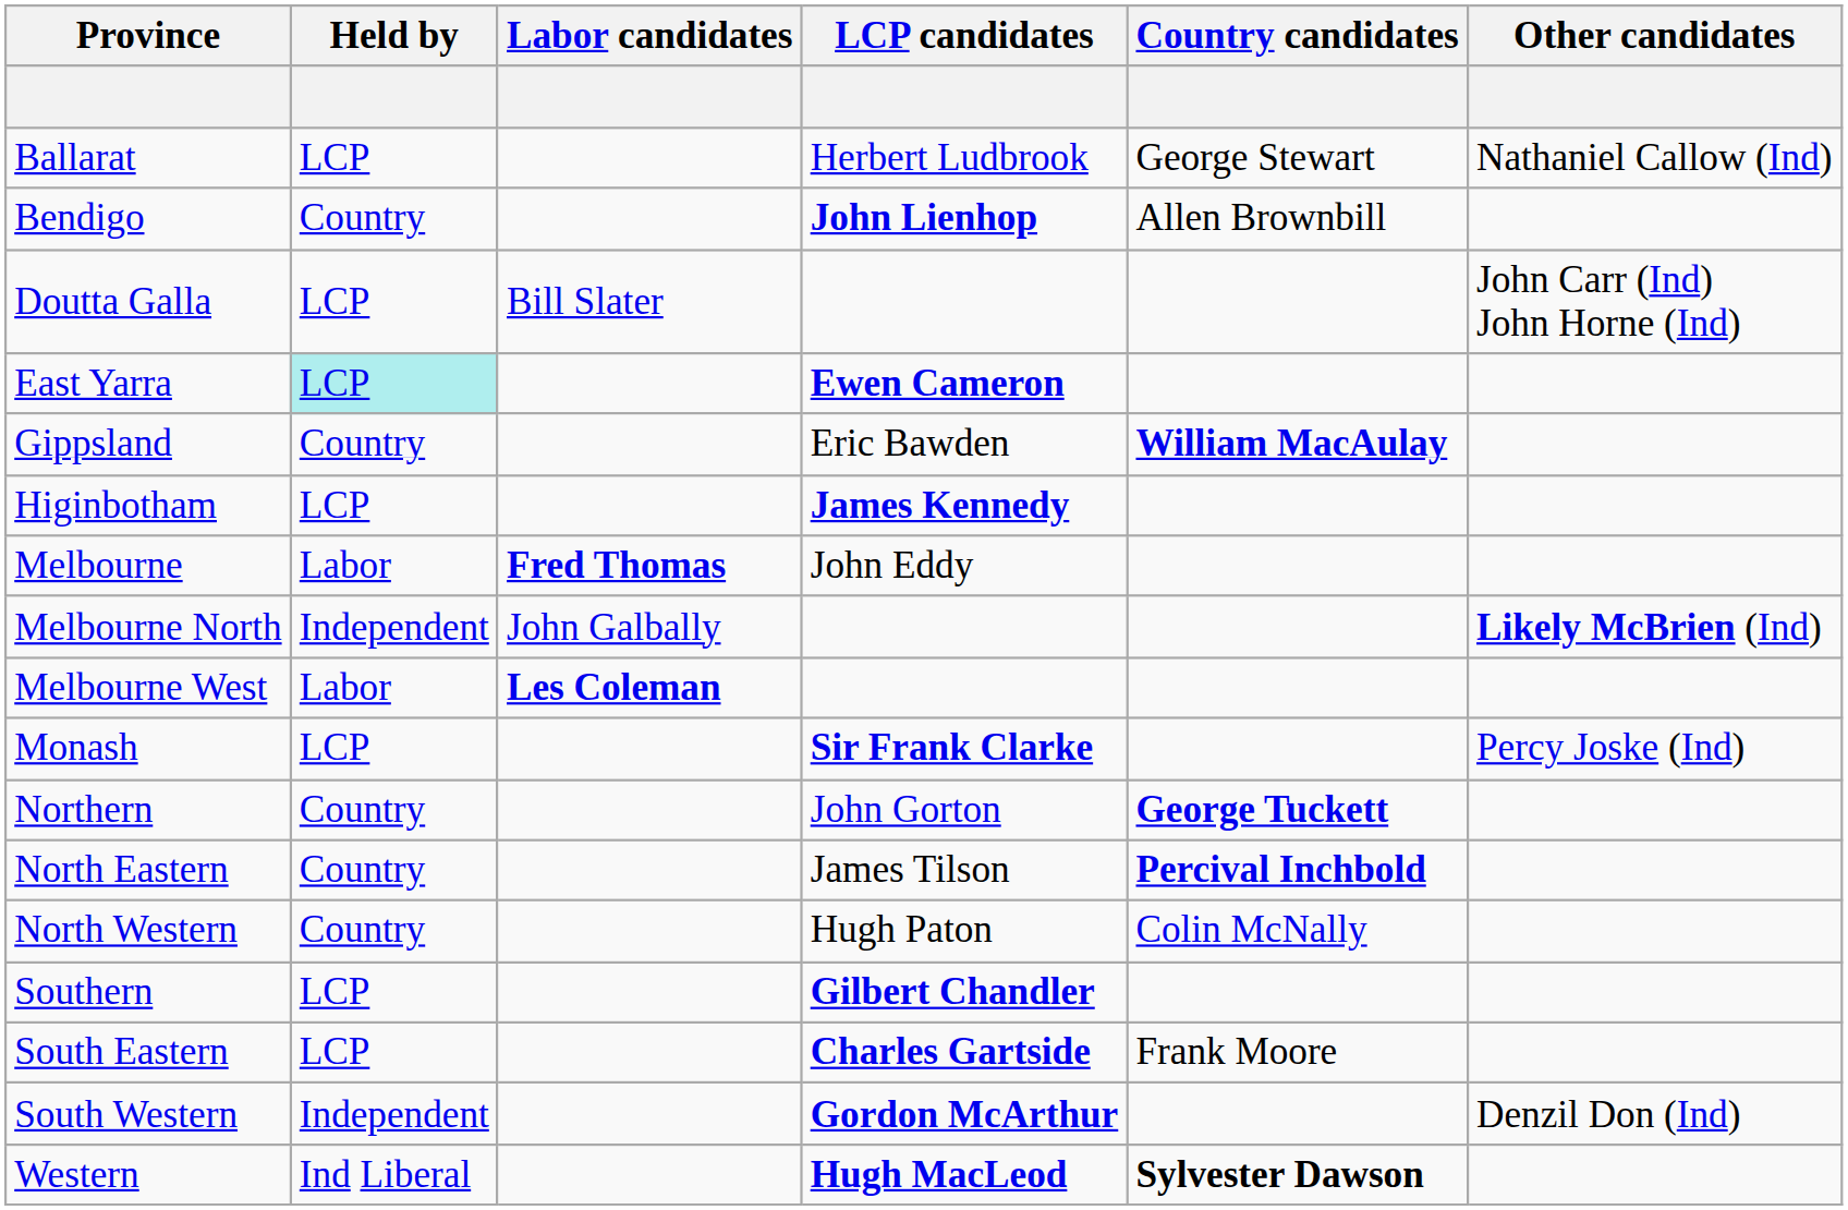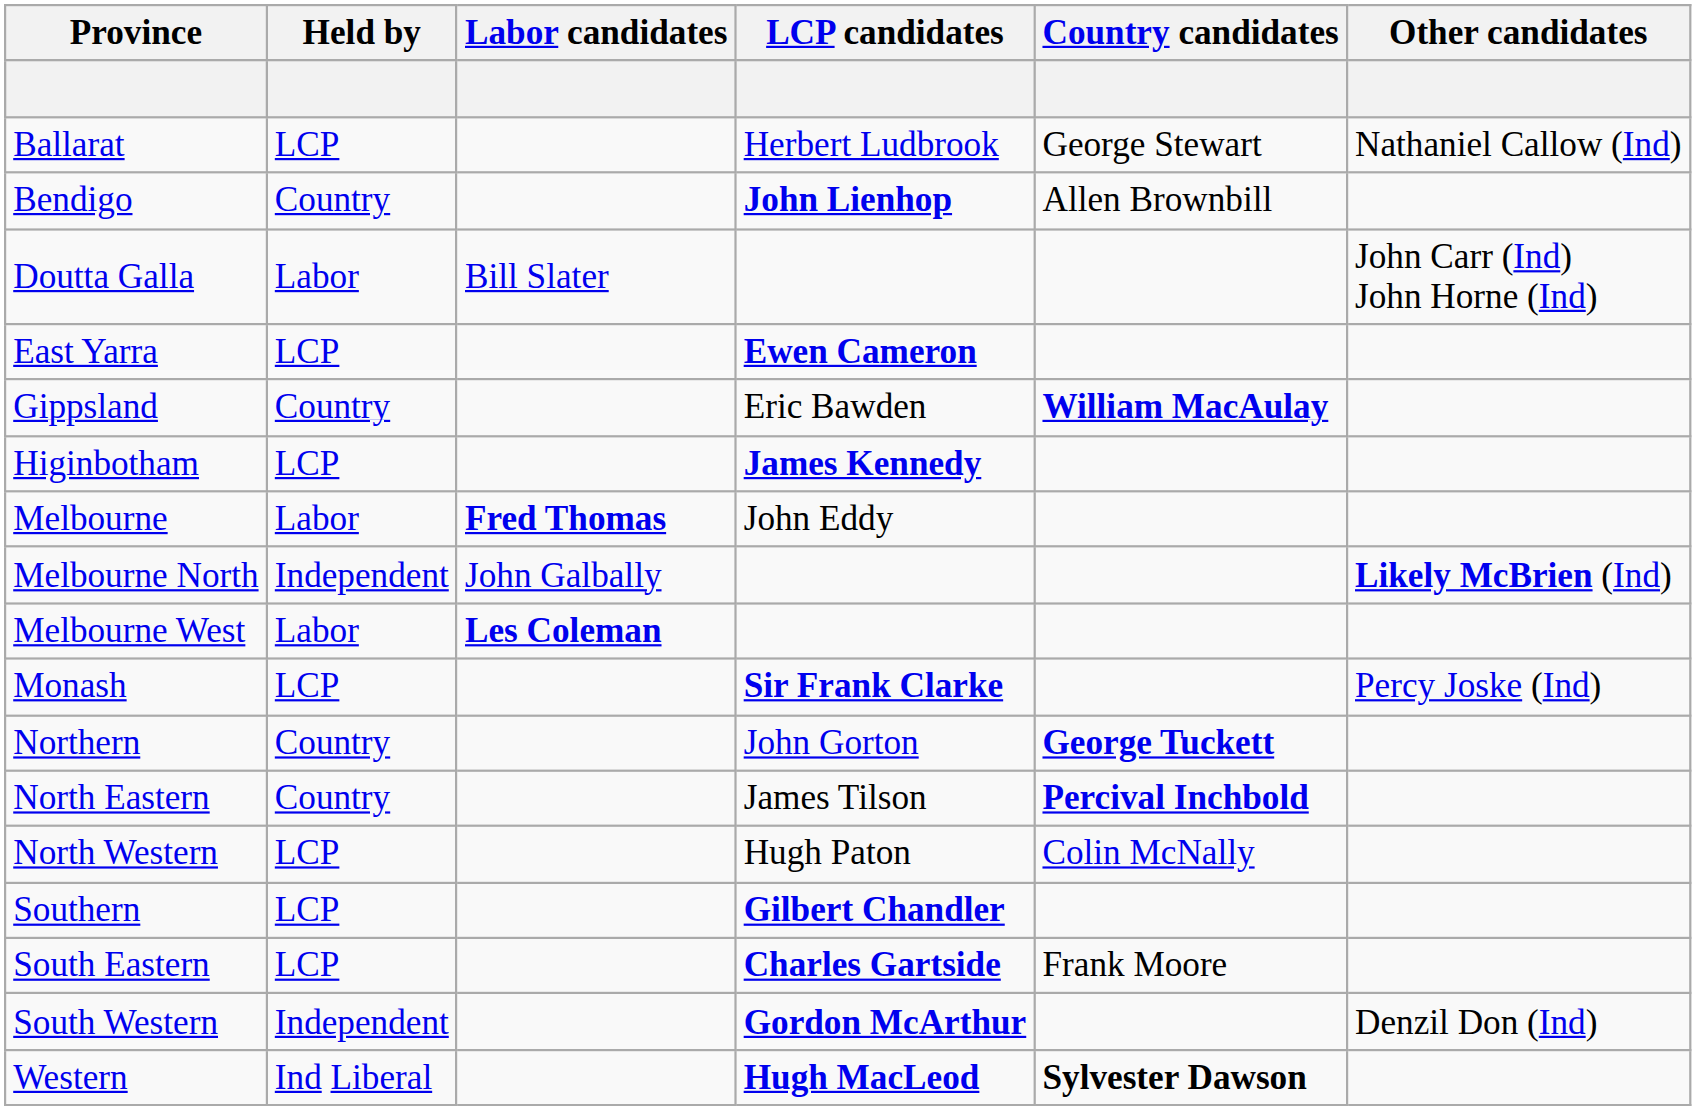 <table class="wikitable">
 <tr>
 <th>Province</th>
 <th>Held by</th>
 <th><a href='#'>Labor</a> candidates</th>
 <th><a href='#'>LCP</a> candidates</th>
 <th><a href='#'>Country</a> candidates</th>
 <th>Other candidates</th>
 </tr>
 <tr bgcolor="#cccccc">
 <th></th>
 <th></th>
 <th></th>
 <th></th>
 <th></th>
 <th> </th>
 </tr>
 <tr>
 <td><a href='#'>Ballarat</a></td>
 <td><a href='#'>LCP</a></td>
 <td></td>
 <td><a href='#'>Herbert Ludbrook</a></td>
 <td>George Stewart</td>
 <td>Nathaniel Callow (<a href='#'>Ind</a>)</td>
 </tr>
 <tr>
 <td><a href='#'>Bendigo</a></td>
 <td><a href='#'>Country</a></td>
 <td></td>
 <td><strong><a href='#'>John Lienhop</a></strong></td>
 <td>Allen Brownbill</td>
 <td></td>
 </tr>
 <tr>
 <td><a href='#'>Doutta Galla</a></td>
-<td><a href='#'>LCP</a></td>
+<td><a href='#'>Labor</a></td>
 <td><a href='#'>Bill Slater</a></td>
 <td></td>
 <td></td>
 <td>John Carr (<a href='#'>Ind</a>) <br> John Horne (<a href='#'>Ind</a>)</td>
 </tr>
 <tr>
 <td><a href='#'>East Yarra</a></td>
-<td style="background: paleturquoise;"><a href='#'>LCP</a></td>
+<td><a href='#'>LCP</a></td>
 <td></td>
 <td><strong><a href='#'>Ewen Cameron</a></strong></td>
 <td></td>
 <td></td>
 </tr>
 <tr>
 <td><a href='#'>Gippsland</a></td>
 <td><a href='#'>Country</a></td>
 <td></td>
 <td>Eric Bawden</td>
 <td><strong><a href='#'>William MacAulay</a></strong></td>
 <td></td>
 </tr>
 <tr>
 <td><a href='#'>Higinbotham</a></td>
 <td><a href='#'>LCP</a></td>
 <td></td>
 <td><strong><a href='#'>James Kennedy</a></strong></td>
 <td></td>
 <td></td>
 </tr>
 <tr>
 <td><a href='#'>Melbourne</a></td>
 <td><a href='#'>Labor</a></td>
 <td><strong><a href='#'>Fred Thomas</a></strong></td>
 <td>John Eddy</td>
 <td></td>
 <td></td>
 </tr>
 <tr>
 <td><a href='#'>Melbourne North</a></td>
 <td><a href='#'>Independent</a></td>
 <td><a href='#'>John Galbally</a></td>
 <td></td>
 <td></td>
 <td><strong><a href='#'>Likely McBrien</a></strong> (<a href='#'>Ind</a>)</td>
 </tr>
 <tr>
 <td><a href='#'>Melbourne West</a></td>
 <td><a href='#'>Labor</a></td>
 <td><strong><a href='#'>Les Coleman</a></strong></td>
 <td></td>
 <td></td>
 <td></td>
 </tr>
 <tr>
 <td><a href='#'>Monash</a></td>
 <td><a href='#'>LCP</a></td>
 <td></td>
 <td><strong><a href='#'>Sir Frank Clarke</a></strong></td>
 <td></td>
 <td><a href='#'>Percy Joske</a> (<a href='#'>Ind</a>)</td>
 </tr>
 <tr>
 <td><a href='#'>Northern</a></td>
 <td><a href='#'>Country</a></td>
 <td></td>
 <td><a href='#'>John Gorton</a></td>
 <td><strong><a href='#'>George Tuckett</a></strong></td>
 <td></td>
 </tr>
 <tr>
 <td><a href='#'>North Eastern</a></td>
 <td><a href='#'>Country</a></td>
 <td></td>
 <td>James Tilson</td>
 <td><strong><a href='#'>Percival Inchbold</a></strong></td>
 <td></td>
 </tr>
 <tr>
 <td><a href='#'>North Western</a></td>
-<td><a href='#'>Country</a></td>
+<td><a href='#'>LCP</a></td>
 <td></td>
 <td>Hugh Paton</td>
 <td><a href='#'>Colin McNally</a></td>
 <td></td>
 </tr>
 <tr>
 <td><a href='#'>Southern</a></td>
 <td><a href='#'>LCP</a></td>
 <td></td>
 <td><strong><a href='#'>Gilbert Chandler</a></strong></td>
 <td></td>
 <td></td>
 </tr>
 <tr>
 <td><a href='#'>South Eastern</a></td>
 <td><a href='#'>LCP</a></td>
 <td></td>
 <td><strong><a href='#'>Charles Gartside</a></strong></td>
 <td>Frank Moore</td>
 <td></td>
 </tr>
 <tr>
 <td><a href='#'>South Western</a></td>
 <td><a href='#'>Independent</a></td>
 <td></td>
 <td><strong><a href='#'>Gordon McArthur</a></strong></td>
 <td></td>
 <td>Denzil Don (<a href='#'>Ind</a>)</td>
 </tr>
 <tr>
 <td><a href='#'>Western</a></td>
 <td><a href='#'>Ind</a> <a href='#'>Liberal</a></td>
 <td></td>
 <td><strong><a href='#'>Hugh MacLeod</a></strong></td>
 <td><strong>Sylvester Dawson</strong></td>
 <td></td>
 </tr>
 </table>
